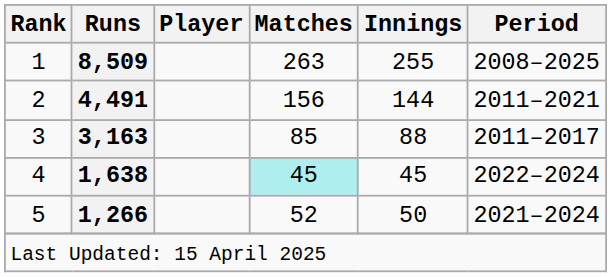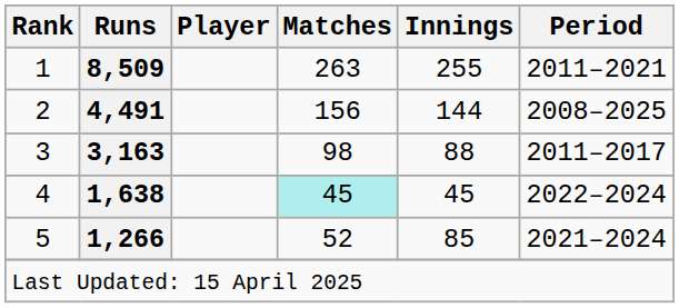 <table class="wikitable">
 <tr>
 <th><strong>Rank</strong></th>
 <th><strong>Runs</strong></th>
 <th><strong>Player</strong></th>
 <th><strong>Matches</strong></th>
 <th><strong>Innings</strong></th>
 <th><strong>Period</strong></th>
 </tr>
 <tr>
 <td align=center>1</td>
 <th scope=row style=text-align:center;>8,509</th>
 <td></td>
 <td align=center>263</td>
 <td align="center">255</td>
-<td>2008–2025</td>
+<td>2011–2021</td>
 </tr>
 <tr>
 <td align=center>2</td>
 <th scope=row style=text-align:center;>4,491</th>
 <td></td>
 <td align=center>156</td>
 <td align=center>144</td>
-<td>2011–2021</td>
+<td>2008–2025</td>
 </tr>
 <tr>
 <td align=center>3</td>
 <th scope=row style=text-align:center;>3,163</th>
 <td></td>
-<td align=center>85</td>
+<td align=center>98</td>
 <td align=center>88</td>
 <td>2011–2017</td>
 </tr>
 <tr>
 <td align=center>4</td>
 <th scope=row style=text-align:center;>1,638</th>
 <td></td>
 <td align="center" style="background: paleturquoise;">45</td>
 <td align=center>45</td>
 <td>2022–2024</td>
 </tr>
 <tr>
 <td align=center>5</td>
 <th scope=row style=text-align:center;>1,266</th>
 <td></td>
 <td align="center">52</td>
-<td align=center>50</td>
+<td align=center>85</td>
 <td>2021–2024</td>
 </tr>
 <tr>
 </tr>
 <tr class=sortbottom>
 <td colspan=6><small>Last Updated: 15 April 2025</small></td>
 </tr>
 </table>
